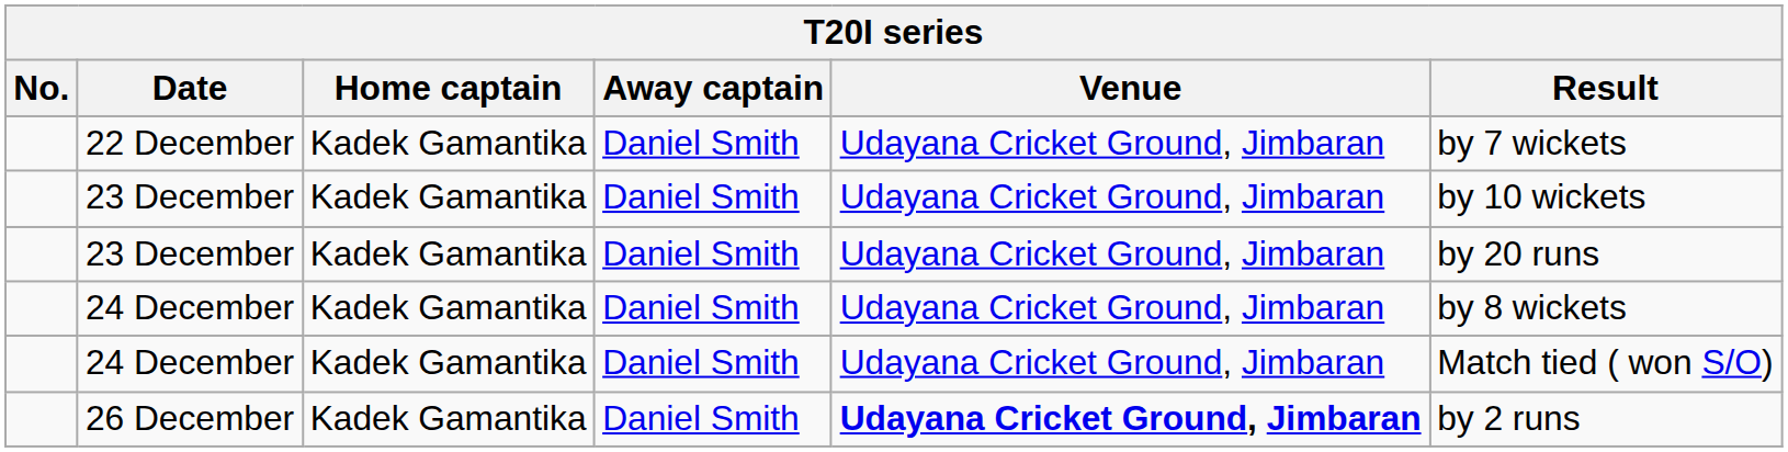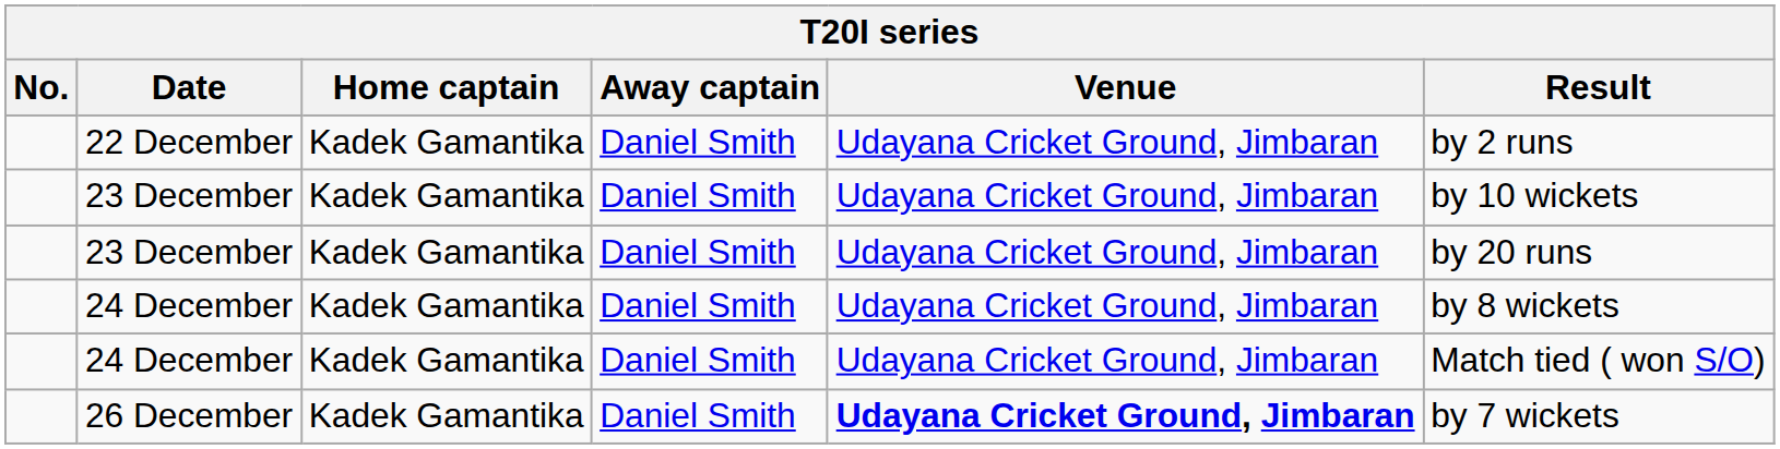 <table class="wikitable">
 <tr>
 <th colspan="6">T20I series</th>
 </tr>
 <tr>
 <th>No.</th>
 <th>Date</th>
 <th>Home captain</th>
 <th>Away captain</th>
 <th>Venue</th>
 <th>Result</th>
 </tr>
 <tr>
 <td></td>
 <td>22 December</td>
 <td>Kadek Gamantika</td>
 <td><a href='#'>Daniel Smith</a></td>
 <td><a href='#'>Udayana Cricket Ground</a>, <a href='#'>Jimbaran</a></td>
-<td> by 7 wickets</td>
+<td> by 2 runs</td>
 </tr>
 <tr>
 <td></td>
 <td>23 December</td>
 <td>Kadek Gamantika</td>
 <td><a href='#'>Daniel Smith</a></td>
 <td><a href='#'>Udayana Cricket Ground</a>, <a href='#'>Jimbaran</a></td>
 <td> by 10 wickets</td>
 </tr>
 <tr>
 <td></td>
 <td>23 December</td>
 <td>Kadek Gamantika</td>
 <td><a href='#'>Daniel Smith</a></td>
 <td><a href='#'>Udayana Cricket Ground</a>, <a href='#'>Jimbaran</a></td>
 <td> by 20 runs</td>
 </tr>
 <tr>
 <td></td>
 <td>24 December</td>
 <td>Kadek Gamantika</td>
 <td><a href='#'>Daniel Smith</a></td>
 <td><a href='#'>Udayana Cricket Ground</a>, <a href='#'>Jimbaran</a></td>
 <td> by 8 wickets</td>
 </tr>
 <tr>
 <td></td>
 <td>24 December</td>
 <td>Kadek Gamantika</td>
 <td><a href='#'>Daniel Smith</a></td>
 <td><a href='#'>Udayana Cricket Ground</a>, <a href='#'>Jimbaran</a></td>
 <td>Match tied ( won <a href='#'>S/O</a>)</td>
 </tr>
 <tr>
 <td></td>
 <td>26 December</td>
 <td>Kadek Gamantika</td>
 <td><a href='#'>Daniel Smith</a></td>
 <td><strong><a href='#'>Udayana Cricket Ground</a>, <a href='#'>Jimbaran</a></strong></td>
-<td> by 2 runs</td>
+<td> by 7 wickets</td>
 </tr>
 </table>
